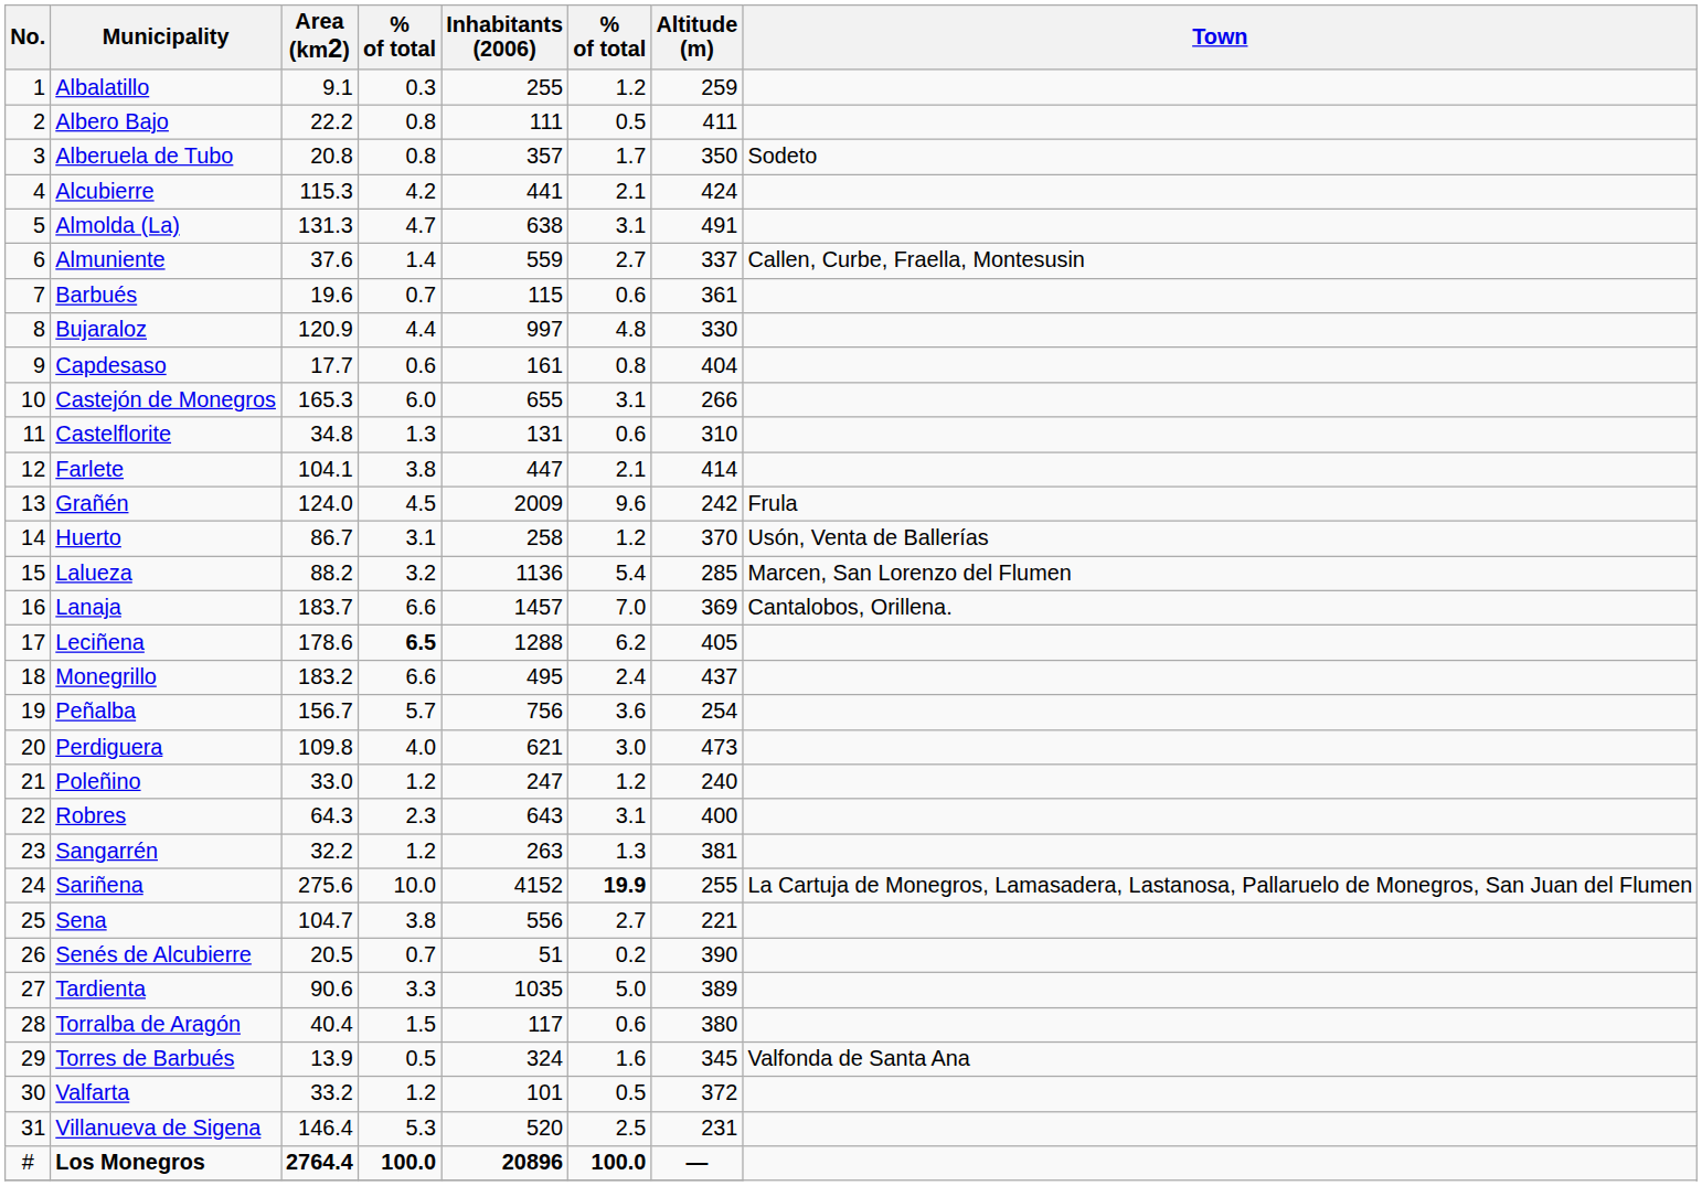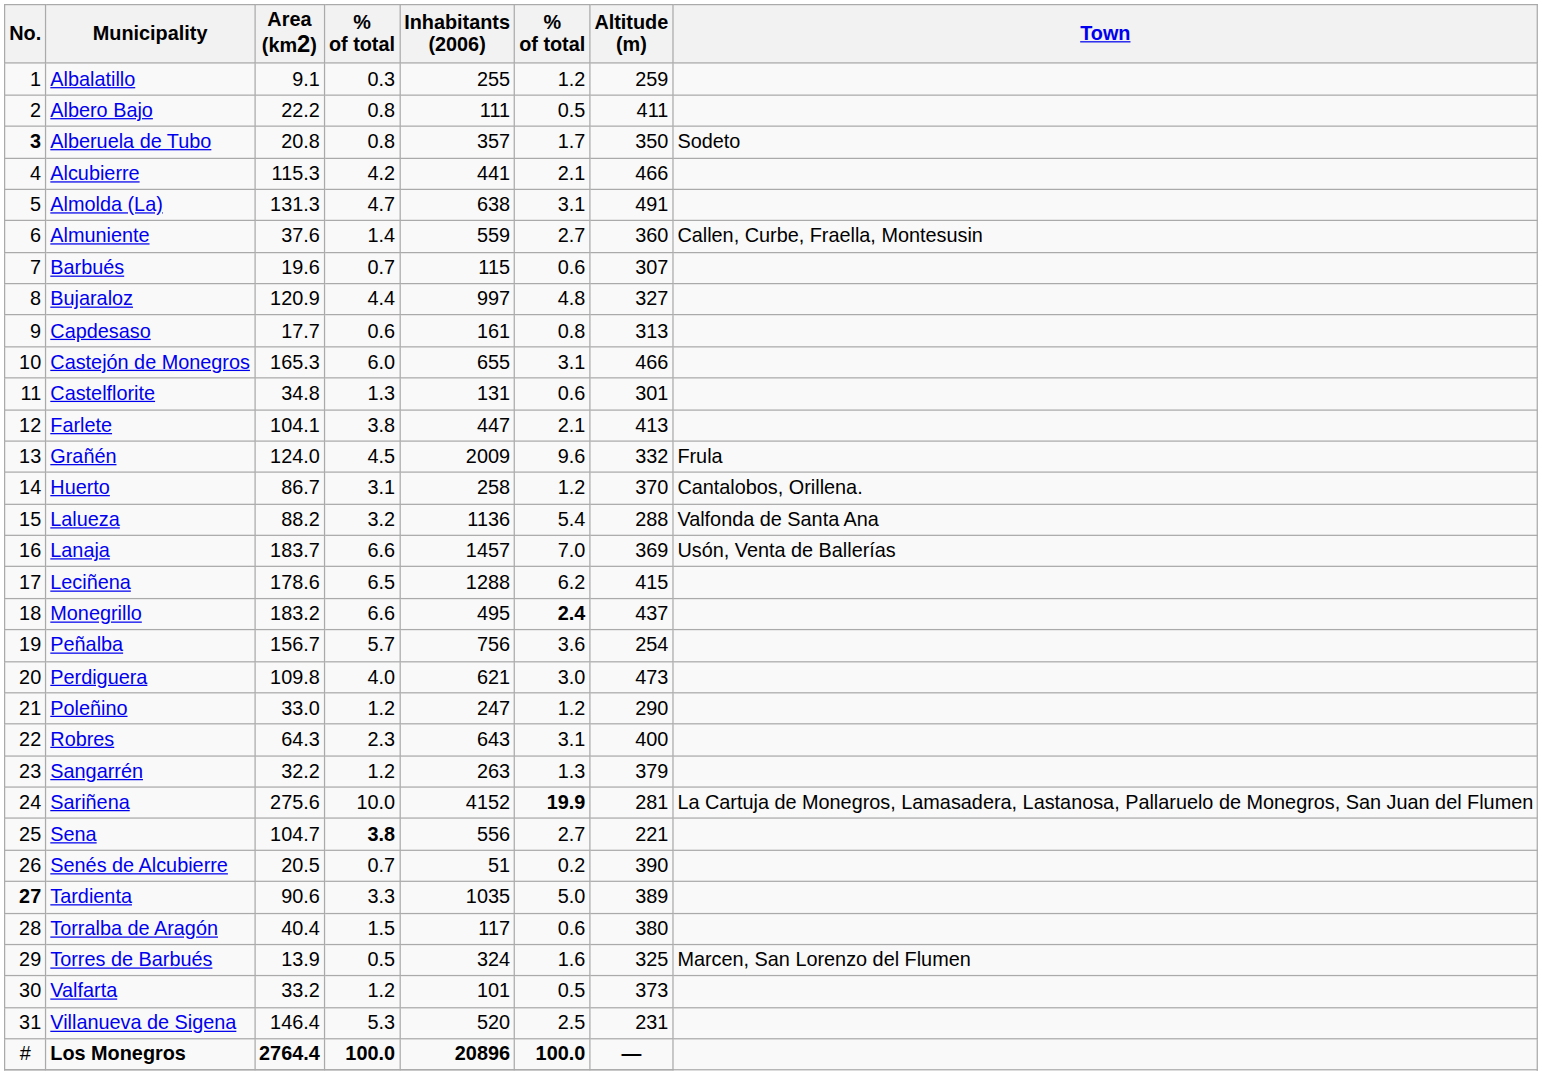 <table class="wikitable sortable" align="center" bgcolor="silver" |->
 <tr>
 <th><strong>No.</strong></th>
 <th><strong>Municipality</strong></th>
 <th>Area<br>(km<big>2</big>)</th>
 <th><strong>% <br>of total</strong></th>
 <th>Inhabitants<br>(2006)</th>
 <th><strong>% <br>of total</strong></th>
 <th>Altitude<br>(m)</th>
 <th><strong><a href='#'>Town</a></strong></th>
 </tr>
 <tr>
 <td align="right">1</td>
 <td align="left"><a href='#'>Albalatillo</a></td>
 <td align="right">9.1</td>
 <td align="right">0.3</td>
 <td align="right">255</td>
 <td align="right">1.2</td>
 <td align="right">259</td>
 <td align="left"></td>
 </tr>
 <tr>
 <td align="right">2</td>
 <td align="left"><a href='#'>Albero Bajo</a></td>
 <td align="right">22.2</td>
 <td align="right">0.8</td>
 <td align="right">111</td>
 <td align="right">0.5</td>
 <td align="right">411</td>
 <td align="left"></td>
 </tr>
 <tr>
-<td align="right">3</td>
+<td align="right"><strong>3</strong></td>
 <td align="left"><a href='#'>Alberuela de Tubo</a></td>
 <td align="right">20.8</td>
 <td align="right">0.8</td>
 <td align="right">357</td>
 <td align="right">1.7</td>
 <td align="right">350</td>
 <td align="left">Sodeto</td>
 </tr>
 <tr>
 <td align="right">4</td>
 <td align="left"><a href='#'>Alcubierre</a></td>
 <td align="right">115.3</td>
 <td align="right">4.2</td>
 <td align="right">441</td>
 <td align="right">2.1</td>
-<td align="right">424</td>
+<td align="right">466</td>
 <td align="left"></td>
 </tr>
 <tr>
 <td align="right">5</td>
 <td align="left"><a href='#'>Almolda (La)</a></td>
 <td align="right">131.3</td>
 <td align="right">4.7</td>
 <td align="right">638</td>
 <td align="right">3.1</td>
 <td align="right">491</td>
 <td align="left"></td>
 </tr>
 <tr>
 <td align="right">6</td>
 <td align="left"><a href='#'>Almuniente</a></td>
 <td align="right">37.6</td>
 <td align="right">1.4</td>
 <td align="right">559</td>
 <td align="right">2.7</td>
-<td align="right">337</td>
+<td align="right">360</td>
 <td align="left">Callen, Curbe, Fraella, Montesusin</td>
 </tr>
 <tr>
 <td align="right">7</td>
 <td align="left"><a href='#'>Barbués</a></td>
 <td align="right">19.6</td>
 <td align="right">0.7</td>
 <td align="right">115</td>
 <td align="right">0.6</td>
-<td align="right">361</td>
+<td align="right">307</td>
 <td align="left"></td>
 </tr>
 <tr>
 <td align="right">8</td>
 <td align="left"><a href='#'>Bujaraloz</a></td>
 <td align="right">120.9</td>
 <td align="right">4.4</td>
 <td align="right">997</td>
 <td align="right">4.8</td>
-<td align="right">330</td>
+<td align="right">327</td>
 <td align="left"></td>
 </tr>
 <tr>
 <td align="right">9</td>
 <td align="left"><a href='#'>Capdesaso</a></td>
 <td align="right">17.7</td>
 <td align="right">0.6</td>
 <td align="right">161</td>
 <td align="right">0.8</td>
-<td align="right">404</td>
+<td align="right">313</td>
 <td align="left"></td>
 </tr>
 <tr>
 <td align="right">10</td>
 <td align="left"><a href='#'>Castejón de Monegros</a></td>
 <td align="right">165.3</td>
 <td align="right">6.0</td>
 <td align="right">655</td>
 <td align="right">3.1</td>
-<td align="right">266</td>
+<td align="right">466</td>
 <td align="left"></td>
 </tr>
 <tr>
 <td align="right">11</td>
 <td align="left"><a href='#'>Castelflorite</a></td>
 <td align="right">34.8</td>
 <td align="right">1.3</td>
 <td align="right">131</td>
 <td align="right">0.6</td>
-<td align="right">310</td>
+<td align="right">301</td>
 <td align="left"></td>
 </tr>
 <tr>
 <td align="right">12</td>
 <td align="left"><a href='#'>Farlete</a></td>
 <td align="right">104.1</td>
 <td align="right">3.8</td>
 <td align="right">447</td>
 <td align="right">2.1</td>
-<td align="right">414</td>
+<td align="right">413</td>
 <td align="left"></td>
 </tr>
 <tr>
 <td align="right">13</td>
 <td align="left"><a href='#'>Grañén</a></td>
 <td align="right">124.0</td>
 <td align="right">4.5</td>
 <td align="right">2009</td>
 <td align="right">9.6</td>
-<td align="right">242</td>
+<td align="right">332</td>
 <td align="left">Frula</td>
 </tr>
 <tr>
 <td align="right">14</td>
 <td align="left"><a href='#'>Huerto</a></td>
 <td align="right">86.7</td>
 <td align="right">3.1</td>
 <td align="right">258</td>
 <td align="right">1.2</td>
 <td align="right">370</td>
-<td align="left">Usón, Venta de Ballerías</td>
+<td align="left">Cantalobos, Orillena.</td>
 </tr>
 <tr>
 <td align="right">15</td>
 <td align="left"><a href='#'>Lalueza</a></td>
 <td align="right">88.2</td>
 <td align="right">3.2</td>
 <td align="right">1136</td>
 <td align="right">5.4</td>
-<td align="right">285</td>
-<td align="left">Marcen, San Lorenzo del Flumen</td>
+<td align="right">288</td>
+<td align="left">Valfonda de Santa Ana</td>
 </tr>
 <tr>
 <td align="right">16</td>
 <td align="left"><a href='#'>Lanaja</a></td>
 <td align="right">183.7</td>
 <td align="right">6.6</td>
 <td align="right">1457</td>
 <td align="right">7.0</td>
 <td align="right">369</td>
-<td align="left">Cantalobos, Orillena.</td>
+<td align="left">Usón, Venta de Ballerías</td>
 </tr>
 <tr>
 <td align="right">17</td>
 <td align="left"><a href='#'>Leciñena</a></td>
 <td align="right">178.6</td>
-<td align="right"><strong>6.5</strong></td>
+<td align="right">6.5</td>
 <td align="right">1288</td>
 <td align="right">6.2</td>
-<td align="right">405</td>
+<td align="right">415</td>
 <td align="left"></td>
 </tr>
 <tr>
 <td align="right">18</td>
 <td align="left"><a href='#'>Monegrillo</a></td>
 <td align="right">183.2</td>
 <td align="right">6.6</td>
 <td align="right">495</td>
-<td align="right">2.4</td>
+<td align="right"><strong>2.4</strong></td>
 <td align="right">437</td>
 <td align="left"></td>
 </tr>
 <tr>
 <td align="right">19</td>
 <td align="left"><a href='#'>Peñalba</a></td>
 <td align="right">156.7</td>
 <td align="right">5.7</td>
 <td align="right">756</td>
 <td align="right">3.6</td>
 <td align="right">254</td>
 <td align="left"></td>
 </tr>
 <tr>
 <td align="right">20</td>
 <td align="left"><a href='#'>Perdiguera</a></td>
 <td align="right">109.8</td>
 <td align="right">4.0</td>
 <td align="right">621</td>
 <td align="right">3.0</td>
 <td align="right">473</td>
 <td align="left"></td>
 </tr>
 <tr>
 <td align="right">21</td>
 <td align="left"><a href='#'>Poleñino</a></td>
 <td align="right">33.0</td>
 <td align="right">1.2</td>
 <td align="right">247</td>
 <td align="right">1.2</td>
-<td align="right">240</td>
+<td align="right">290</td>
 <td align="left"></td>
 </tr>
 <tr>
 <td align="right">22</td>
 <td align="left"><a href='#'>Robres</a></td>
 <td align="right">64.3</td>
 <td align="right">2.3</td>
 <td align="right">643</td>
 <td align="right">3.1</td>
 <td align="right">400</td>
 <td align="left"></td>
 </tr>
 <tr>
 <td align="right">23</td>
 <td align="left"><a href='#'>Sangarrén</a></td>
 <td align="right">32.2</td>
 <td align="right">1.2</td>
 <td align="right">263</td>
 <td align="right">1.3</td>
-<td align="right">381</td>
+<td align="right">379</td>
 <td align="left"></td>
 </tr>
 <tr>
 <td align="right">24</td>
 <td align="left"><a href='#'>Sariñena</a></td>
 <td align="right">275.6</td>
 <td align="right">10.0</td>
 <td align="right">4152</td>
 <td align="right"><strong>19.9</strong></td>
-<td align="right">255</td>
+<td align="right">281</td>
 <td align="left">La Cartuja de Monegros, Lamasadera, Lastanosa, Pallaruelo de Monegros, San Juan del Flumen</td>
 </tr>
 <tr>
 <td align="right">25</td>
 <td align="left"><a href='#'>Sena</a></td>
 <td align="right">104.7</td>
-<td align="right">3.8</td>
+<td align="right"><strong>3.8</strong></td>
 <td align="right">556</td>
 <td align="right">2.7</td>
 <td align="right">221</td>
 <td align="left"></td>
 </tr>
 <tr>
 <td align="right">26</td>
 <td align="left"><a href='#'>Senés de Alcubierre</a></td>
 <td align="right">20.5</td>
 <td align="right">0.7</td>
 <td align="right">51</td>
 <td align="right">0.2</td>
 <td align="right">390</td>
 <td align="left"></td>
 </tr>
 <tr>
-<td align="right">27</td>
+<td align="right"><strong>27</strong></td>
 <td align="left"><a href='#'>Tardienta</a></td>
 <td align="right">90.6</td>
 <td align="right">3.3</td>
 <td align="right">1035</td>
 <td align="right">5.0</td>
 <td align="right">389</td>
 <td align="left"></td>
 </tr>
 <tr>
 <td align="right">28</td>
 <td align="left"><a href='#'>Torralba de Aragón</a></td>
 <td align="right">40.4</td>
 <td align="right">1.5</td>
 <td align="right">117</td>
 <td align="right">0.6</td>
 <td align="right">380</td>
 <td align="left"></td>
 </tr>
 <tr>
 <td align="right">29</td>
 <td align="left"><a href='#'>Torres de Barbués</a></td>
 <td align="right">13.9</td>
 <td align="right">0.5</td>
 <td align="right">324</td>
 <td align="right">1.6</td>
-<td align="right">345</td>
-<td align="left">Valfonda de Santa Ana</td>
+<td align="right">325</td>
+<td align="left">Marcen, San Lorenzo del Flumen</td>
 </tr>
 <tr>
 <td align="right">30</td>
 <td align="left"><a href='#'>Valfarta</a></td>
 <td align="right">33.2</td>
 <td align="right">1.2</td>
 <td align="right">101</td>
 <td align="right">0.5</td>
-<td align="right">372</td>
+<td align="right">373</td>
 <td align="left"></td>
 </tr>
 <tr>
 <td align="right">31</td>
 <td align="left"><a href='#'>Villanueva de Sigena</a></td>
 <td align="right">146.4</td>
 <td align="right">5.3</td>
 <td align="right">520</td>
 <td align="right">2.5</td>
 <td align="right">231</td>
 <td align="left"></td>
 </tr>
 <tr>
 <td align="center">#</td>
 <td><strong>Los Monegros</strong></td>
 <td align="right"><strong>2764.4</strong></td>
 <td align="right"><strong>100.0</strong></td>
 <td align="right"><strong>20896</strong></td>
 <td align="right"><strong>100.0</strong></td>
 <td align="center"><strong>—</strong></td>
 </tr>
 <tr>
 </tr>
 </table>
